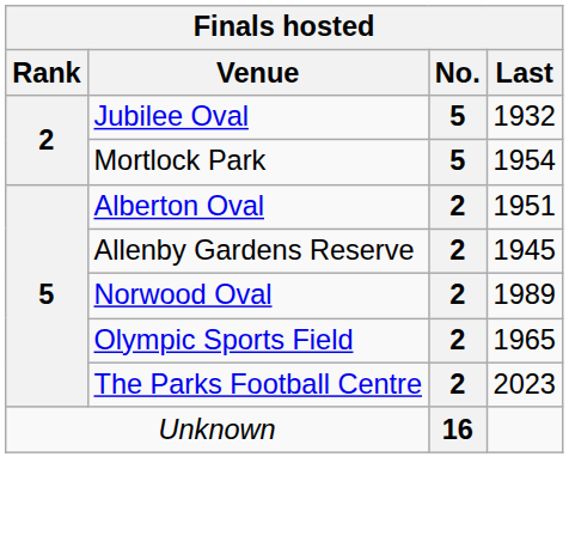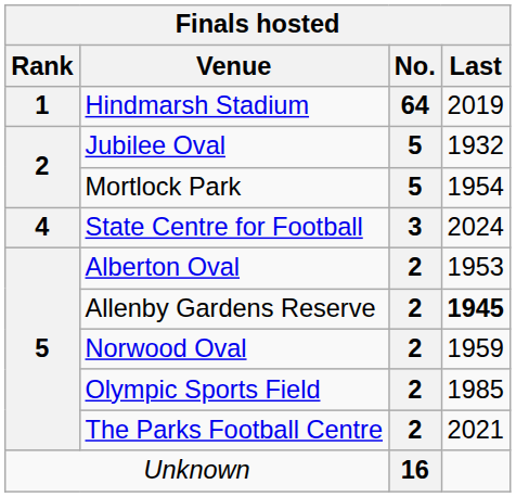 <table class="wikitable">
 <tr>
 <th colspan=4>Finals hosted</th>
 </tr>
 <tr>
 <th>Rank</th>
 <th>Venue</th>
 <th>No.</th>
 <th>Last</th>
+</tr>
+<tr>
+<th>1</th>
+<td><a href='#'>Hindmarsh Stadium</a></td>
+<th>64</th>
+<td align=center>2019</td>
 </tr>
 <tr>
 <th rowspan=2>2</th>
 <td><a href='#'>Jubilee Oval</a></td>
 <th>5</th>
 <td align=center>1932</td>
 </tr>
 <tr>
 <td>Mortlock Park</td>
 <th>5</th>
 <td align=center>1954</td>
 </tr>
 <tr>
+<th>4</th>
+<td><a href='#'>State Centre for Football</a></td>
+<th>3</th>
+<td align=center>2024</td>
+</tr>
+<tr>
 <th rowspan=5>5</th>
 <td><a href='#'>Alberton Oval</a></td>
 <th>2</th>
-<td align=center>1951</td>
+<td align=center>1953</td>
 </tr>
 <tr>
 <td>Allenby Gardens Reserve</td>
 <th>2</th>
-<td align=center>1945</td>
+<td align=center><strong>1945</strong></td>
 </tr>
 <tr>
 <td><a href='#'>Norwood Oval</a></td>
 <th>2</th>
-<td align=center>1989</td>
+<td align=center>1959</td>
 </tr>
 <tr>
 <td><a href='#'>Olympic Sports Field</a></td>
 <th>2</th>
-<td align=center>1965</td>
+<td align=center>1985</td>
 </tr>
 <tr>
 <td><a href='#'>The Parks Football Centre</a></td>
 <th>2</th>
-<td align=center>2023</td>
+<td align=center>2021</td>
 </tr>
 <tr>
 <td align=center colspan=2><em>Unknown</em></td>
 <th>16</th>
 <td></td>
 </tr>
 </table>
